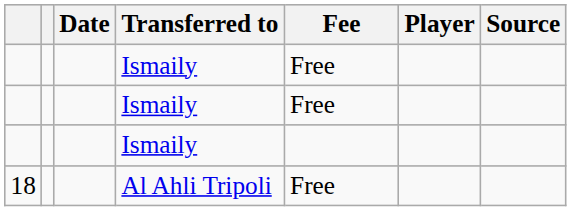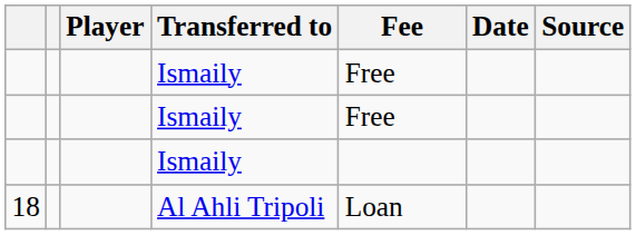 <table class="wikitable plainrowheaders sortable">
 <tr>
 <th></th>
 <th></th>
-<th scope=col>Date</th>
+<th scope=col>Player</th>
 <th>Transferred to</th>
 <th !scope=col; style="width: 65px;">Fee</th>
-<th scope=col>Player</th>
+<th scope=col>Date</th>
 <th scope=col>Source</th>
 </tr>
 <tr>
 <td align=center></td>
 <td align=center></td>
 <td></td>
 <td> <a href='#'>Ismaily</a></td>
 <td>Free</td>
 <td></td>
 <td></td>
 </tr>
 <tr>
 <td align=center></td>
 <td align=center></td>
 <td></td>
 <td> <a href='#'>Ismaily</a></td>
 <td>Free</td>
 <td></td>
 <td></td>
 </tr>
 <tr>
 <td align=center></td>
 <td align=center></td>
 <td></td>
 <td> <a href='#'>Ismaily</a></td>
 <td></td>
 <td></td>
 <td></td>
 </tr>
 <tr>
 <td align=center>18</td>
 <td align=center></td>
 <td></td>
 <td> <a href='#'>Al Ahli Tripoli</a></td>
-<td>Free</td>
+<td>Loan</td>
 <td></td>
 <td></td>
 </tr>
 </table>
